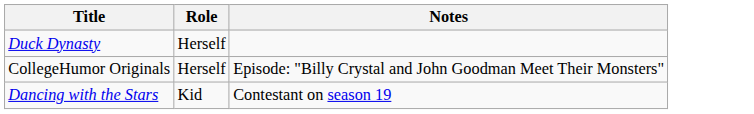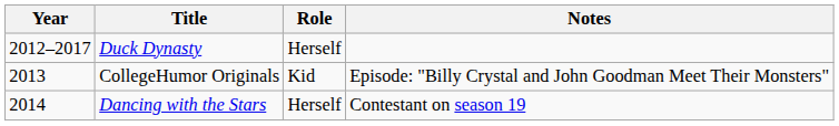 <table class="wikitable sortable">
 <tr>
+<th>Year</th>
 <th>Title</th>
 <th>Role</th>
 <th class="unsortable">Notes</th>
 </tr>
 <tr>
+<td>2012–2017</td>
 <td><em><a href='#'>Duck Dynasty</a></em></td>
 <td>Herself</td>
 <td></td>
 </tr>
 <tr>
+<td>2013</td>
 <td>CollegeHumor Originals</td>
-<td>Herself</td>
+<td>Kid</td>
 <td>Episode: "Billy Crystal and John Goodman Meet Their Monsters"</td>
 </tr>
 <tr>
+<td>2014</td>
 <td><em><a href='#'>Dancing with the Stars</a></em></td>
-<td>Kid</td>
+<td>Herself</td>
 <td>Contestant on <a href='#'>season 19</a></td>
 </tr>
 </table>
